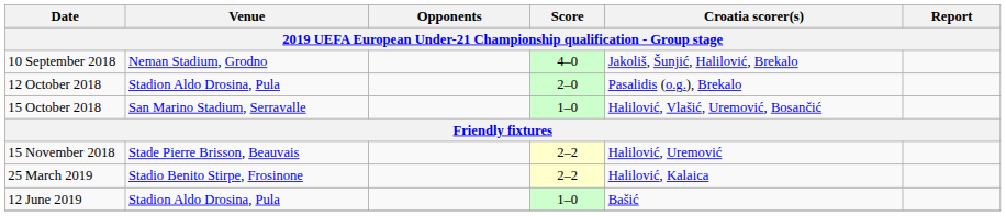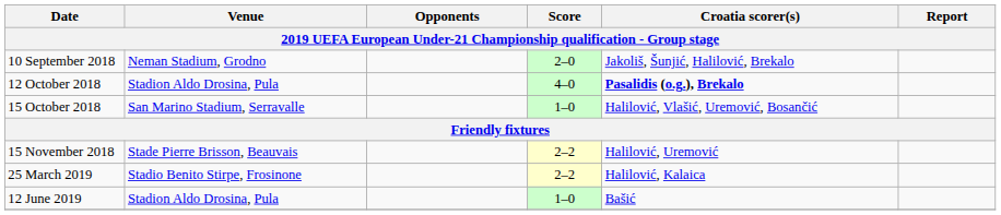 <table class="wikitable" style="font-size:95%;">
 <tr>
 <th width=125>Date</th>
 <th width=260>Venue</th>
 <th width=170>Opponents</th>
 <th width= 75>Score</th>
 <th width=320>Croatia scorer(s)</th>
 <th width=100>Report</th>
 </tr>
 <tr>
 <th colspan=7><a href='#'>2019 UEFA European Under-21 Championship qualification - Group stage</a></th>
 </tr>
 <tr>
 <td>10 September 2018</td>
 <td><a href='#'>Neman Stadium</a>, <a href='#'>Grodno</a></td>
 <td></td>
-<td align=center bgcolor=#CCFFCC>4–0</td>
+<td align=center bgcolor=#CCFFCC>2–0</td>
 <td><a href='#'>Jakoliš</a>, <a href='#'>Šunjić</a>, <a href='#'>Halilović</a>, <a href='#'>Brekalo</a></td>
 <td></td>
 </tr>
 <tr>
 <td>12 October 2018</td>
 <td><a href='#'>Stadion Aldo Drosina</a>, <a href='#'>Pula</a></td>
 <td></td>
-<td align=center bgcolor=#CCFFCC>2–0</td>
-<td><a href='#'>Pasalidis</a> (<a href='#'>o.g.</a>), <a href='#'>Brekalo</a></td>
+<td align=center bgcolor=#CCFFCC>4–0</td>
+<td><strong><a href='#'>Pasalidis</a> (<a href='#'>o.g.</a>), <a href='#'>Brekalo</a></strong></td>
 <td></td>
 </tr>
 <tr>
 <td>15 October 2018</td>
 <td><a href='#'>San Marino Stadium</a>, <a href='#'>Serravalle</a></td>
 <td></td>
 <td align=center bgcolor=#CCFFCC>1–0</td>
 <td><a href='#'>Halilović</a>, <a href='#'>Vlašić</a>, <a href='#'>Uremović</a>, <a href='#'>Bosančić</a></td>
 <td></td>
 </tr>
 <tr>
 <th colspan=7><a href='#'>Friendly fixtures</a></th>
 </tr>
 <tr>
 <td>15 November 2018</td>
 <td><a href='#'>Stade Pierre Brisson</a>, <a href='#'>Beauvais</a></td>
 <td></td>
 <td align=center bgcolor=#FFFFCC>2–2</td>
 <td><a href='#'>Halilović</a>, <a href='#'>Uremović</a></td>
 <td></td>
 </tr>
 <tr>
 <td>25 March 2019</td>
 <td><a href='#'>Stadio Benito Stirpe</a>, <a href='#'>Frosinone</a></td>
 <td></td>
 <td align=center bgcolor=#FFFFCC>2–2</td>
 <td><a href='#'>Halilović</a>, <a href='#'>Kalaica</a></td>
 <td></td>
 </tr>
 <tr>
 <td>12 June 2019</td>
 <td><a href='#'>Stadion Aldo Drosina</a>, <a href='#'>Pula</a></td>
 <td></td>
 <td align=center bgcolor=#CCFFCC>1–0</td>
 <td><a href='#'>Bašić</a></td>
 <td></td>
 </tr>
 <tr>
 </tr>
 </table>
